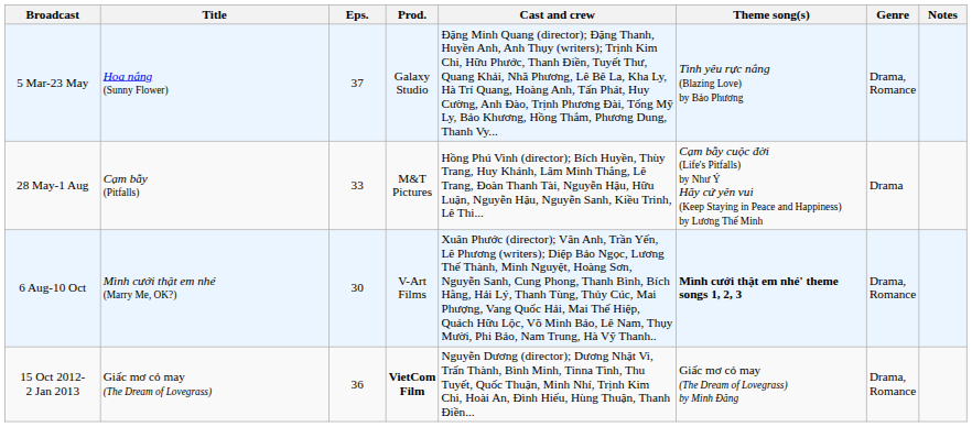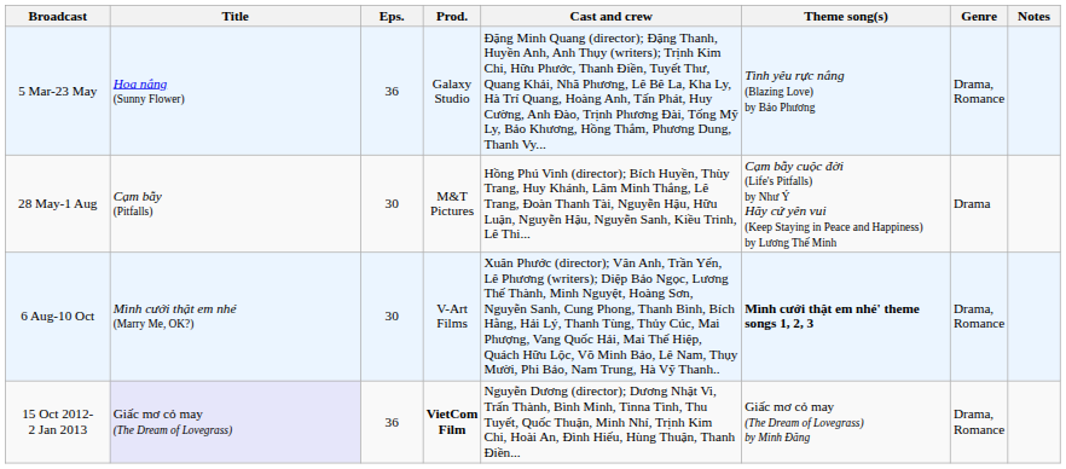 <table class="wikitable sortable">
 <tr>
 <th style="width:10%;">Broadcast</th>
 <th style="width:24%;">Title</th>
 <th style="width:6%;">Eps.</th>
 <th style="width:5%;">Prod.</th>
 <th style="width:25%;">Cast and crew</th>
 <th style="width:20%;">Theme song(s)</th>
 <th style="width:5%;">Genre</th>
 <th style="width:5%;">Notes</th>
 </tr>
 <tr ---- bgcolor="#ebf5ff">
 <td style="text-align:center;">5 Mar-23 May<br></td>
 <td><em><a href='#'>Hoa nắng</a></em> <br><small>(Sunny Flower)</small></td>
-<td style="text-align:center;">37</td>
+<td style="text-align:center;">36</td>
 <td style="text-align:center;">Galaxy Studio</td>
 <td>Đặng Minh Quang (director); Đặng Thanh, Huyền Anh, Anh Thụy (writers); Trịnh Kim Chi, Hữu Phước, Thanh Điền, Tuyết Thư, Quang Khải, Nhã Phương, Lê Bê La, Kha Ly, Hà Trí Quang, Hoàng Anh, Tấn Phát, Huy Cường, Anh Đào, Trịnh Phương Đài, Tống Mỹ Ly, Bảo Khương, Hồng Thắm, Phương Dung, Thanh Vy...</td>
 <td><em>Tình yêu rực nắng</em><br><small>(Blazing Love)</small><br><small>by Bảo Phương</small></td>
 <td>Drama, Romance</td>
 <td></td>
 </tr>
 <tr>
 <td style="text-align:center;">28 May-1 Aug <br></td>
 <td><em>Cạm bẫy</em> <br><small>(Pitfalls)</small></td>
-<td style="text-align:center;">33</td>
+<td style="text-align:center;">30</td>
 <td style="text-align:center;">M&T Pictures</td>
 <td>Hồng Phú Vinh (director); Bích Huyền, Thùy Trang, Huy Khánh, Lâm Minh Thắng, Lê Trang, Đoàn Thanh Tài, Nguyễn Hậu, Hữu Luận, Nguyễn Hậu, Nguyễn Sanh, Kiều Trinh, Lê Thi...</td>
 <td><em>Cạm bẫy cuộc đời</em><br><small>(Life's Pitfalls)<br>by Như Ý</small><br><em>Hãy cứ yên vui</em><br><small>(Keep Staying in Peace and Happiness)<br>by Lương Thế Minh</small></td>
 <td>Drama</td>
 <td></td>
 </tr>
 <tr ---- bgcolor="#ebf5ff">
 <td style="text-align:center;">6 Aug-10 Oct<br></td>
 <td><em>Mình cưới thật em nhé</em> <br><small>(Marry Me, OK?)</small></td>
 <td style="text-align:center;">30</td>
 <td style="text-align:center;">V-Art Films</td>
 <td>Xuân Phước (director); Vân Anh, Trần Yến, Lê Phương (writers); Diệp Bảo Ngọc, Lương Thế Thành, Minh Nguyệt, Hoàng Sơn, Nguyễn Sanh, Cung Phong, Thanh Bình, Bích Hằng, Hải Lý, Thanh Tùng, Thủy Cúc, Mai Phượng, Vang Quốc Hải, Mai Thế Hiệp, Quách Hữu Lộc, Võ Minh Bảo, Lê Nam, Thụy Mười, Phi Bảo, Nam Trung, Hà Vỹ Thanh..</td>
 <td><strong>Mình cưới thật em nhé' theme songs 1, 2, 3<em></td>
 <td>Drama, Romance</td>
 <td></td>
 </tr>
 <tr>
 <td style="text-align:center;">15 Oct 2012-<br>2 Jan 2013 <br></td>
-<td></em>Giấc mơ cỏ may<em> <br><small>(The Dream of Lovegrass)</small></td>
+<td style="background: lavender;"></em>Giấc mơ cỏ may<em> <br><small>(The Dream of Lovegrass)</small></td>
 <td style="text-align:center;">36</td>
 <td style="text-align:center;"><strong>VietCom Film</strong></td>
 <td>Nguyễn Dương (director); Dương Nhật Vi, Trấn Thành, Bình Minh, Tinna Tình, Thu Tuyết, Quốc Thuận, Minh Nhí, Trịnh Kim Chi, Hoài An, Đình Hiếu, Hùng Thuận, Thanh Điền...</td>
 <td></em>Giấc mơ cỏ may<em> <br><small>(The Dream of Lovegrass)<br>by Minh Đăng</small></td>
 <td>Drama, Romance</td>
 <td></td>
 </tr>
 </table>
